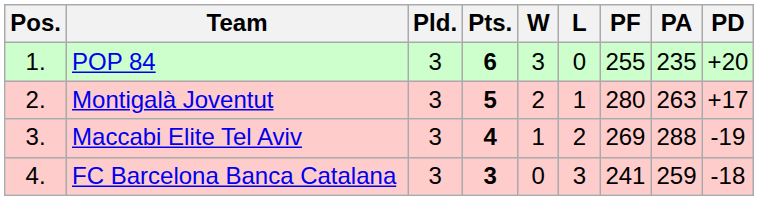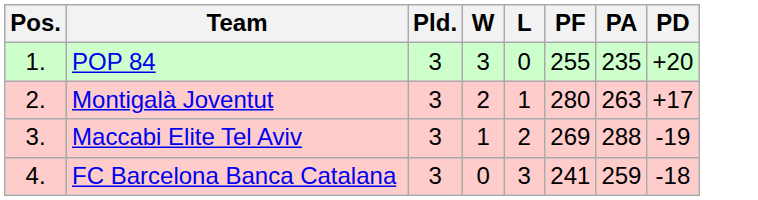 <table class="wikitable" style="text-align:center">
 <tr>
 <th width=15>Pos.</th>
 <th width=220>Team</th>
 <th width=20>Pld.</th>
-<th width=20>Pts.</th>
 <th width=20>W</th>
 <th width=20>L</th>
 <th width=20>PF</th>
 <th width=20>PA</th>
 <th width=20>PD</th>
 </tr>
 <tr style="background: #ccffcc;">
 <td>1.</td>
 <td align=left> <a href='#'>POP 84</a></td>
 <td>3</td>
-<td><strong>6</strong></td>
 <td>3</td>
 <td>0</td>
 <td>255</td>
 <td>235</td>
 <td>+20</td>
 </tr>
 <tr style="background:#ffcccc;">
 <td>2.</td>
 <td align=left> <a href='#'>Montigalà Joventut</a></td>
 <td>3</td>
-<td><strong>5</strong></td>
 <td>2</td>
 <td>1</td>
 <td>280</td>
 <td>263</td>
 <td>+17</td>
 </tr>
 <tr style="background:#ffcccc;">
 <td>3.</td>
 <td align=left> <a href='#'>Maccabi Elite Tel Aviv</a></td>
 <td>3</td>
-<td><strong>4</strong></td>
 <td>1</td>
 <td>2</td>
 <td>269</td>
 <td>288</td>
 <td>-19</td>
 </tr>
 <tr style="background:#ffcccc;">
 <td>4.</td>
 <td align=left> <a href='#'>FC Barcelona Banca Catalana</a></td>
 <td>3</td>
-<td><strong>3</strong></td>
 <td>0</td>
 <td>3</td>
 <td>241</td>
 <td>259</td>
 <td>-18</td>
 </tr>
 </table>
